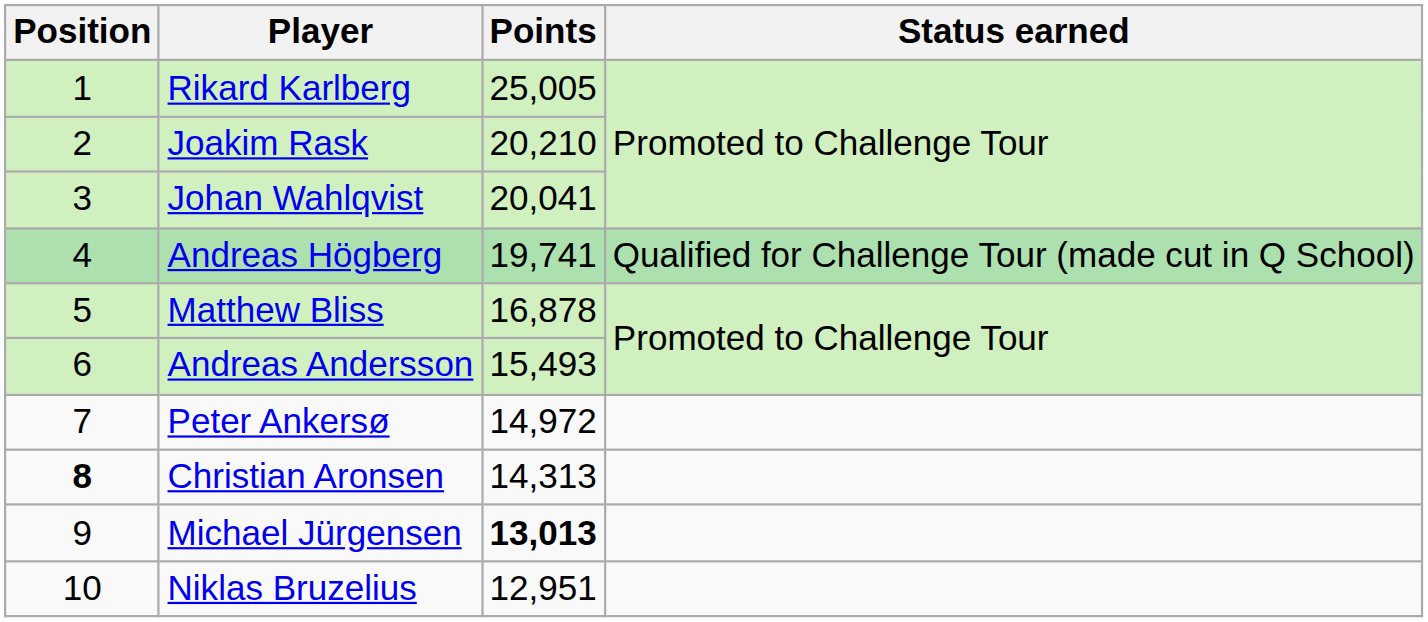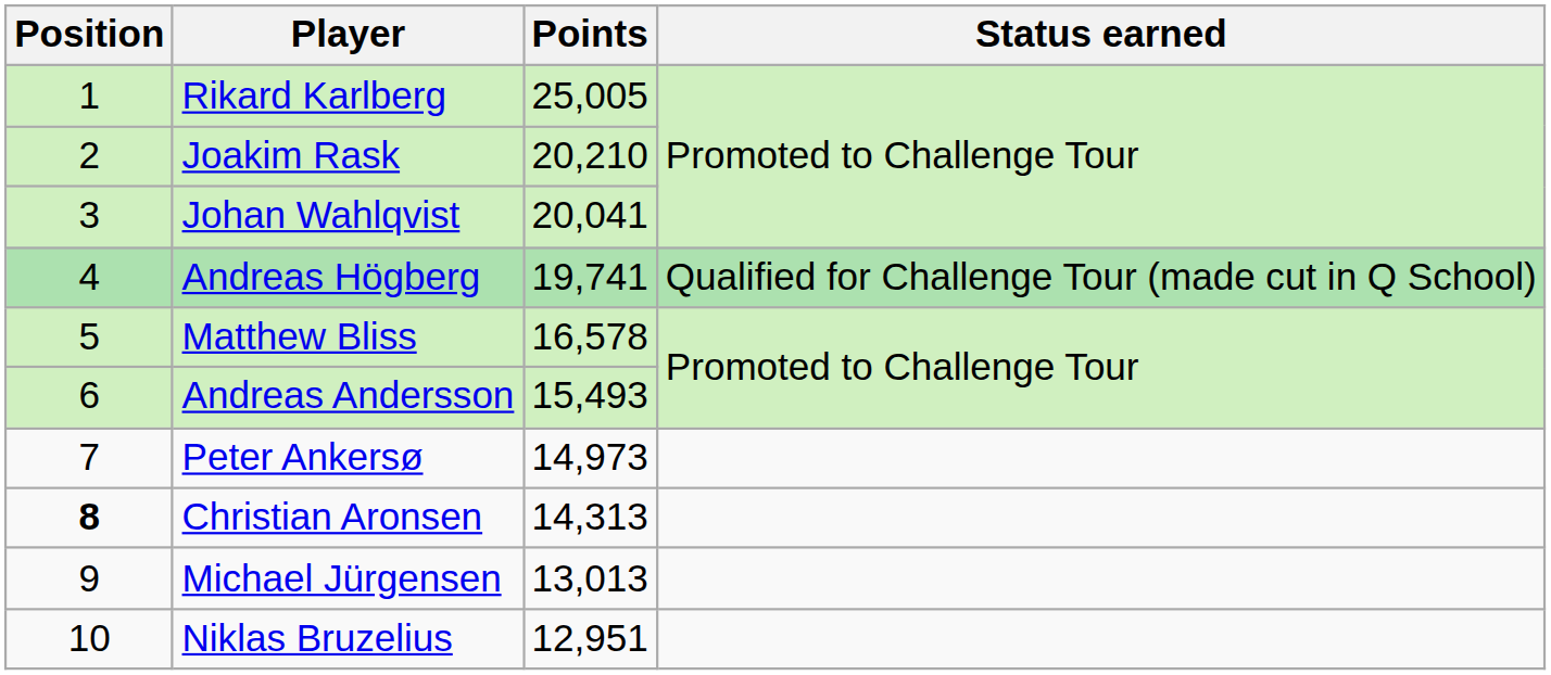 <table class=wikitable>
 <tr>
 <th>Position</th>
 <th>Player</th>
 <th>Points</th>
 <th>Status earned</th>
 </tr>
 <tr style="background:#D0F0C0;">
 <td align=center>1</td>
 <td> <a href='#'>Rikard Karlberg</a></td>
 <td align=center>25,005</td>
 <td rowspan=3>Promoted to Challenge Tour</td>
 </tr>
 <tr style="background:#D0F0C0;">
 <td align=center>2</td>
 <td> <a href='#'>Joakim Rask</a></td>
 <td align=center>20,210</td>
 </tr>
 <tr style="background:#D0F0C0;">
 <td align=center>3</td>
 <td> <a href='#'>Johan Wahlqvist</a></td>
 <td align=center>20,041</td>
 </tr>
 <tr style="background:#ACE1AF;">
 <td align=center>4</td>
 <td> <a href='#'>Andreas Högberg</a></td>
 <td align=center>19,741</td>
 <td>Qualified for Challenge Tour (made cut in Q School)</td>
 </tr>
 <tr style="background:#D0F0C0;">
 <td align=center>5</td>
 <td> <a href='#'>Matthew Bliss</a></td>
-<td align=center>16,878</td>
+<td align=center>16,578</td>
 <td rowspan=2>Promoted to Challenge Tour</td>
 </tr>
 <tr style="background:#D0F0C0;">
 <td align=center>6</td>
 <td> <a href='#'>Andreas Andersson</a></td>
 <td align=center>15,493</td>
 </tr>
 <tr>
 <td align=center>7</td>
 <td> <a href='#'>Peter Ankersø</a></td>
-<td align=center>14,972</td>
+<td align=center>14,973</td>
 <td></td>
 </tr>
 <tr>
 <td align=center><strong>8</strong></td>
 <td> <a href='#'>Christian Aronsen</a></td>
 <td align=center>14,313</td>
 <td></td>
 </tr>
 <tr>
 <td align=center>9</td>
 <td> <a href='#'>Michael Jürgensen</a></td>
-<td align=center><strong>13,013</strong></td>
+<td align=center>13,013</td>
 <td></td>
 </tr>
 <tr>
 <td align=center>10</td>
 <td> <a href='#'>Niklas Bruzelius</a></td>
 <td align=center>12,951</td>
 <td></td>
 </tr>
 </table>
